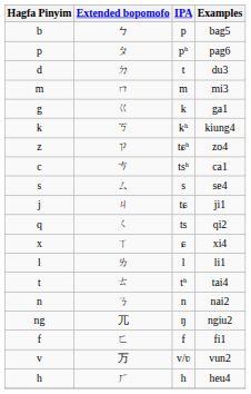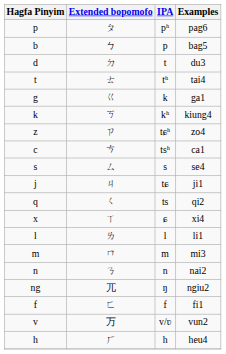 <table class=wikitable border=1>
 <tr>
 <th align=center>Hagfa Pinyim</th>
 <th align=center><a href='#'>Extended bopomofo</a></th>
 <th align=center><a href='#'>IPA</a></th>
 <th align=center>Examples</th>
 </tr>
 <tr>
+<td align=center>p</td>
+<td align=center>ㄆ</td>
+<td align=center>pʰ</td>
+<td align=center>pag6 </td>
+</tr>
+<tr>
 <td align=center>b</td>
 <td align=center>ㄅ</td>
 <td align=center>p</td>
 <td align=center>bag5 </td>
-</tr>
-<tr>
-<td align=center>p</td>
-<td align=center>ㄆ</td>
-<td align=center>pʰ</td>
-<td align=center>pag6 </td>
 </tr>
 <tr>
 <td align=center>d</td>
 <td align=center>ㄉ</td>
 <td align=center>t</td>
 <td align=center>du3 </td>
 </tr>
 <tr>
-<td align=center>m</td>
-<td align=center>ㄇ</td>
-<td align=center>m</td>
-<td align=center>mi3 </td>
+<td align=center>t</td>
+<td align=center>ㄊ</td>
+<td align=center>tʰ</td>
+<td align=center>tai4 </td>
 </tr>
 <tr>
 <td align=center>g</td>
 <td align=center>ㄍ</td>
 <td align=center>k</td>
 <td align=center>ga1 </td>
 </tr>
 <tr>
 <td align=center>k</td>
 <td align=center>ㄎ</td>
 <td align=center>kʰ</td>
 <td align=center>kiung4 </td>
 </tr>
 <tr>
 <td align=center>z</td>
 <td align=center>ㄗ</td>
 <td align=center>tɕʰ</td>
 <td align=center>zo4 </td>
 </tr>
 <tr>
 <td align=center>c</td>
 <td align=center>ㄘ</td>
 <td align=center>tsʰ</td>
 <td align=center>ca1 </td>
 </tr>
 <tr>
 <td align=center>s</td>
 <td align=center>ㄙ</td>
 <td align=center>s</td>
 <td align=center>se4 </td>
 </tr>
 <tr>
 <td align=center>j</td>
 <td align=center>ㄐ</td>
 <td align=center>tɕ</td>
 <td align=center>ji1 </td>
 </tr>
 <tr>
 <td align=center>q</td>
 <td align=center>ㄑ</td>
 <td align=center>ts</td>
 <td align=center>qi2 </td>
 </tr>
 <tr>
 <td align=center>x</td>
 <td align=center>ㄒ</td>
 <td align=center>ɕ</td>
 <td align=center>xi4 </td>
 </tr>
 <tr>
 <td align=center>l</td>
 <td align=center>ㄌ</td>
 <td align=center>l</td>
 <td align=center>li1 </td>
 </tr>
 <tr>
-<td align=center>t</td>
-<td align=center>ㄊ</td>
-<td align=center>tʰ</td>
-<td align=center>tai4 </td>
+<td align=center>m</td>
+<td align=center>ㄇ</td>
+<td align=center>m</td>
+<td align=center>mi3 </td>
 </tr>
 <tr>
 <td align=center>n</td>
 <td align=center>ㄋ</td>
 <td align=center>n</td>
 <td align=center>nai2 </td>
 </tr>
 <tr>
 <td align=center>ng</td>
 <td align=center>ㄫ</td>
 <td align=center>ŋ</td>
 <td align=center>ngiu2 </td>
 </tr>
 <tr>
 <td align=center>f</td>
 <td align=center>ㄈ</td>
 <td align=center>f</td>
 <td align=center>fi1 </td>
 </tr>
 <tr>
 <td align=center>v</td>
 <td align=center>ㄪ</td>
 <td align=center>v/ʋ</td>
 <td align=center>vun2 </td>
 </tr>
 <tr>
 <td align=center>h</td>
 <td align=center>ㄏ</td>
 <td align=center>h</td>
 <td align=center>heu4 </td>
 </tr>
 <tr>
 </tr>
 </table>
